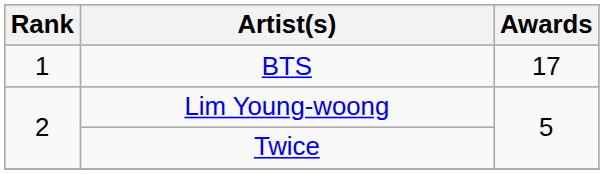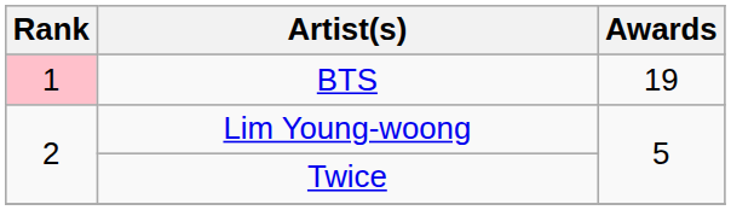 <table class="wikitable" style="text-align:center">
 <tr>
 <th>Rank</th>
 <th width="250">Artist(s)</th>
 <th>Awards</th>
 </tr>
 <tr>
-<td>1</td>
+<td style="background: pink;">1</td>
 <td><a href='#'>BTS</a></td>
-<td>17</td>
+<td>19</td>
 </tr>
 <tr>
 <td rowspan="2">2</td>
 <td><a href='#'>Lim Young-woong</a></td>
 <td rowspan="2">5</td>
 </tr>
 <tr>
 <td><a href='#'>Twice</a></td>
 </tr>
 <tr>
 </tr>
 </table>
